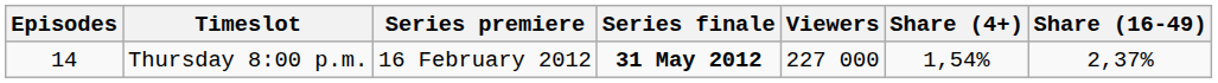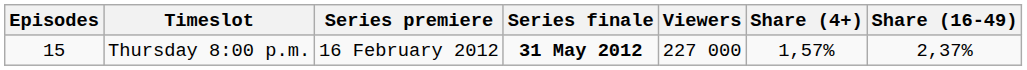 <table class="wikitable" style="text-align:center;">
 <tr>
 <th>Episodes</th>
 <th>Timeslot</th>
 <th>Series premiere</th>
 <th>Series finale</th>
 <th>Viewers</th>
 <th>Share (4+)</th>
 <th>Share (16-49)</th>
 </tr>
 <tr>
-<td>14</td>
+<td>15</td>
 <td>Thursday 8:00 p.m.</td>
 <td>16 February 2012</td>
 <td><strong>31 May 2012</strong></td>
 <td>227 000</td>
-<td>1,54%</td>
+<td>1,57%</td>
 <td>2,37%</td>
 </tr>
 </table>
